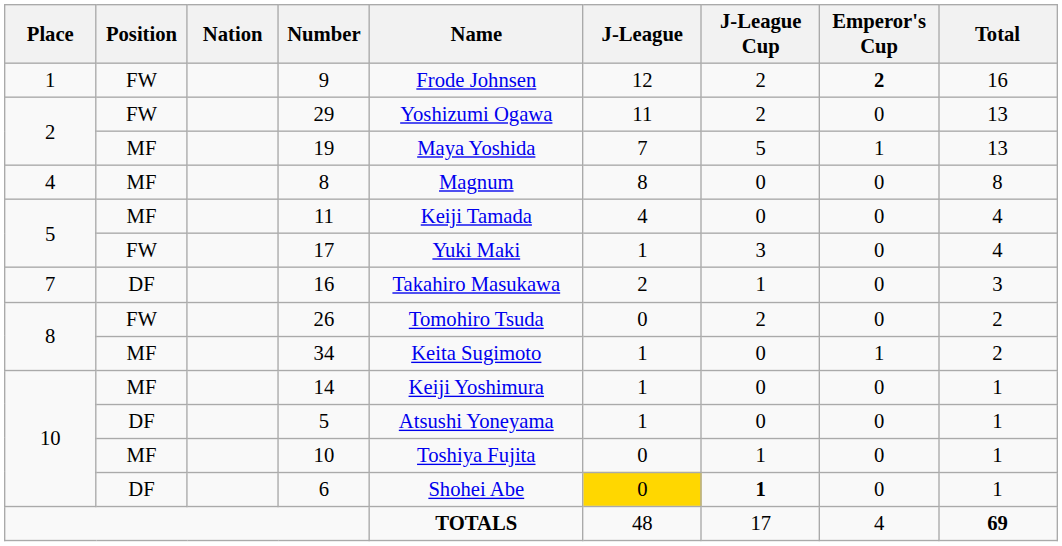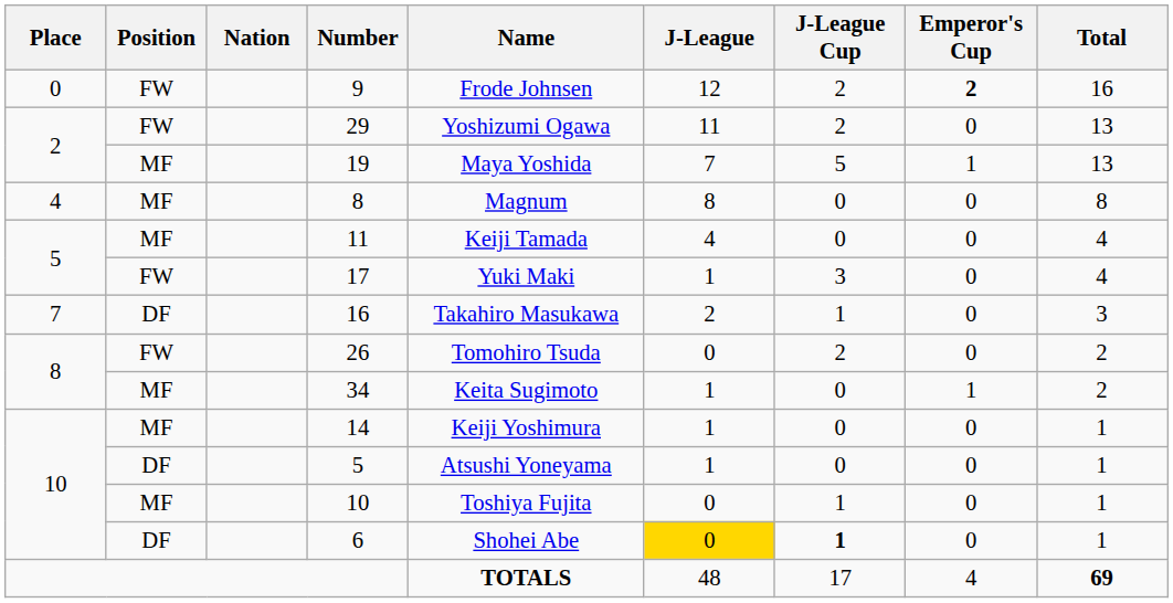 <table class="wikitable" style="font-size: 95%; text-align: center;">
 <tr>
 <th width=60>Place</th>
 <th width=60>Position</th>
 <th width=60>Nation</th>
 <th width=60>Number</th>
 <th width=150>Name</th>
 <th width=80>J-League</th>
 <th width=80>J-League Cup</th>
 <th width=80>Emperor's Cup</th>
 <th width=80><strong>Total</strong></th>
 </tr>
 <tr>
-<td>1</td>
+<td>0</td>
 <td>FW</td>
 <td></td>
 <td>9</td>
 <td><a href='#'>Frode Johnsen</a></td>
 <td>12</td>
 <td>2</td>
 <td><strong>2</strong></td>
 <td>16</td>
 </tr>
 <tr>
 <td rowspan="2">2</td>
 <td>FW</td>
 <td></td>
 <td>29</td>
 <td><a href='#'>Yoshizumi Ogawa</a></td>
 <td>11</td>
 <td>2</td>
 <td>0</td>
 <td>13</td>
 </tr>
 <tr>
 <td>MF</td>
 <td></td>
 <td>19</td>
 <td><a href='#'>Maya Yoshida</a></td>
 <td>7</td>
 <td>5</td>
 <td>1</td>
 <td>13</td>
 </tr>
 <tr>
 <td>4</td>
 <td>MF</td>
 <td></td>
 <td>8</td>
 <td><a href='#'>Magnum</a></td>
 <td>8</td>
 <td>0</td>
 <td>0</td>
 <td>8</td>
 </tr>
 <tr>
 <td rowspan="2">5</td>
 <td>MF</td>
 <td></td>
 <td>11</td>
 <td><a href='#'>Keiji Tamada</a></td>
 <td>4</td>
 <td>0</td>
 <td>0</td>
 <td>4</td>
 </tr>
 <tr>
 <td>FW</td>
 <td></td>
 <td>17</td>
 <td><a href='#'>Yuki Maki</a></td>
 <td>1</td>
 <td>3</td>
 <td>0</td>
 <td>4</td>
 </tr>
 <tr>
 <td>7</td>
 <td>DF</td>
 <td></td>
 <td>16</td>
 <td><a href='#'>Takahiro Masukawa</a></td>
 <td>2</td>
 <td>1</td>
 <td>0</td>
 <td>3</td>
 </tr>
 <tr>
 <td rowspan="2">8</td>
 <td>FW</td>
 <td></td>
 <td>26</td>
 <td><a href='#'>Tomohiro Tsuda</a></td>
 <td>0</td>
 <td>2</td>
 <td>0</td>
 <td>2</td>
 </tr>
 <tr>
 <td>MF</td>
 <td></td>
 <td>34</td>
 <td><a href='#'>Keita Sugimoto</a></td>
 <td>1</td>
 <td>0</td>
 <td>1</td>
 <td>2</td>
 </tr>
 <tr>
 <td rowspan="4">10</td>
 <td>MF</td>
 <td></td>
 <td>14</td>
 <td><a href='#'>Keiji Yoshimura</a></td>
 <td>1</td>
 <td>0</td>
 <td>0</td>
 <td>1</td>
 </tr>
 <tr>
 <td>DF</td>
 <td></td>
 <td>5</td>
 <td><a href='#'>Atsushi Yoneyama</a></td>
 <td>1</td>
 <td>0</td>
 <td>0</td>
 <td>1</td>
 </tr>
 <tr>
 <td>MF</td>
 <td></td>
 <td>10</td>
 <td><a href='#'>Toshiya Fujita</a></td>
 <td>0</td>
 <td>1</td>
 <td>0</td>
 <td>1</td>
 </tr>
 <tr>
 <td>DF</td>
 <td></td>
 <td>6</td>
 <td><a href='#'>Shohei Abe</a></td>
 <td style="background: gold;">0</td>
 <td><strong>1</strong></td>
 <td>0</td>
 <td>1</td>
 </tr>
 <tr>
 <td colspan="4"></td>
 <td><strong>TOTALS</strong></td>
 <td>48</td>
 <td>17</td>
 <td>4</td>
 <td><strong>69</strong></td>
 </tr>
 </table>
